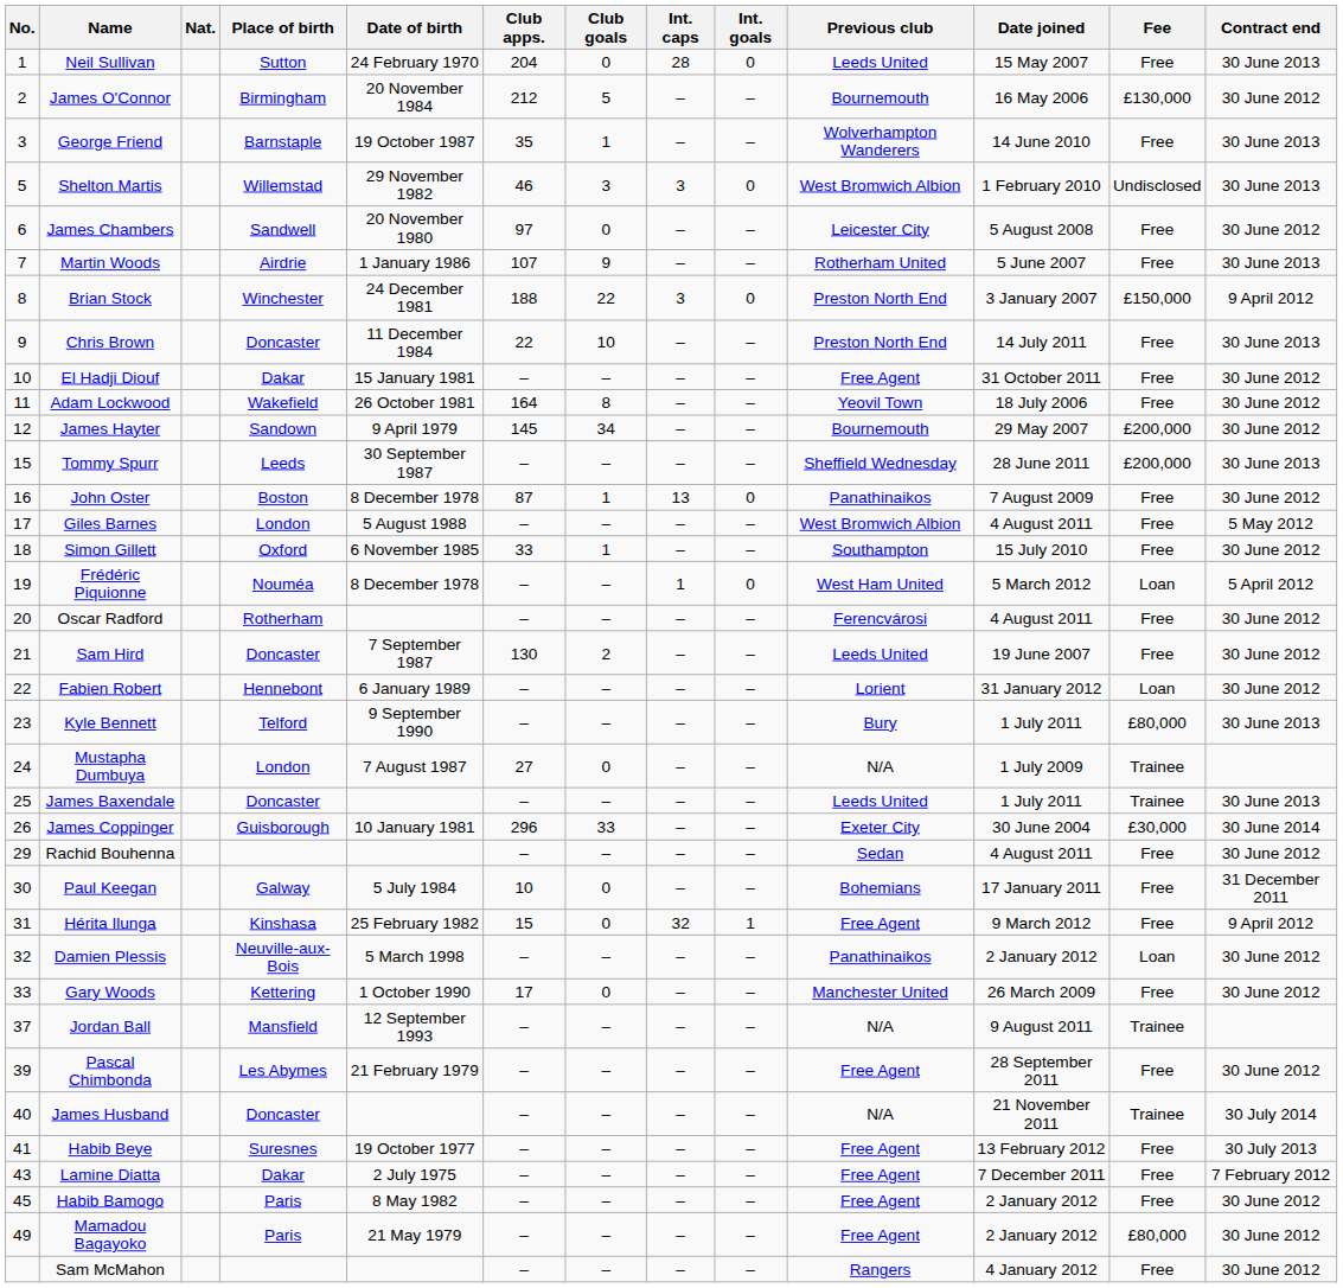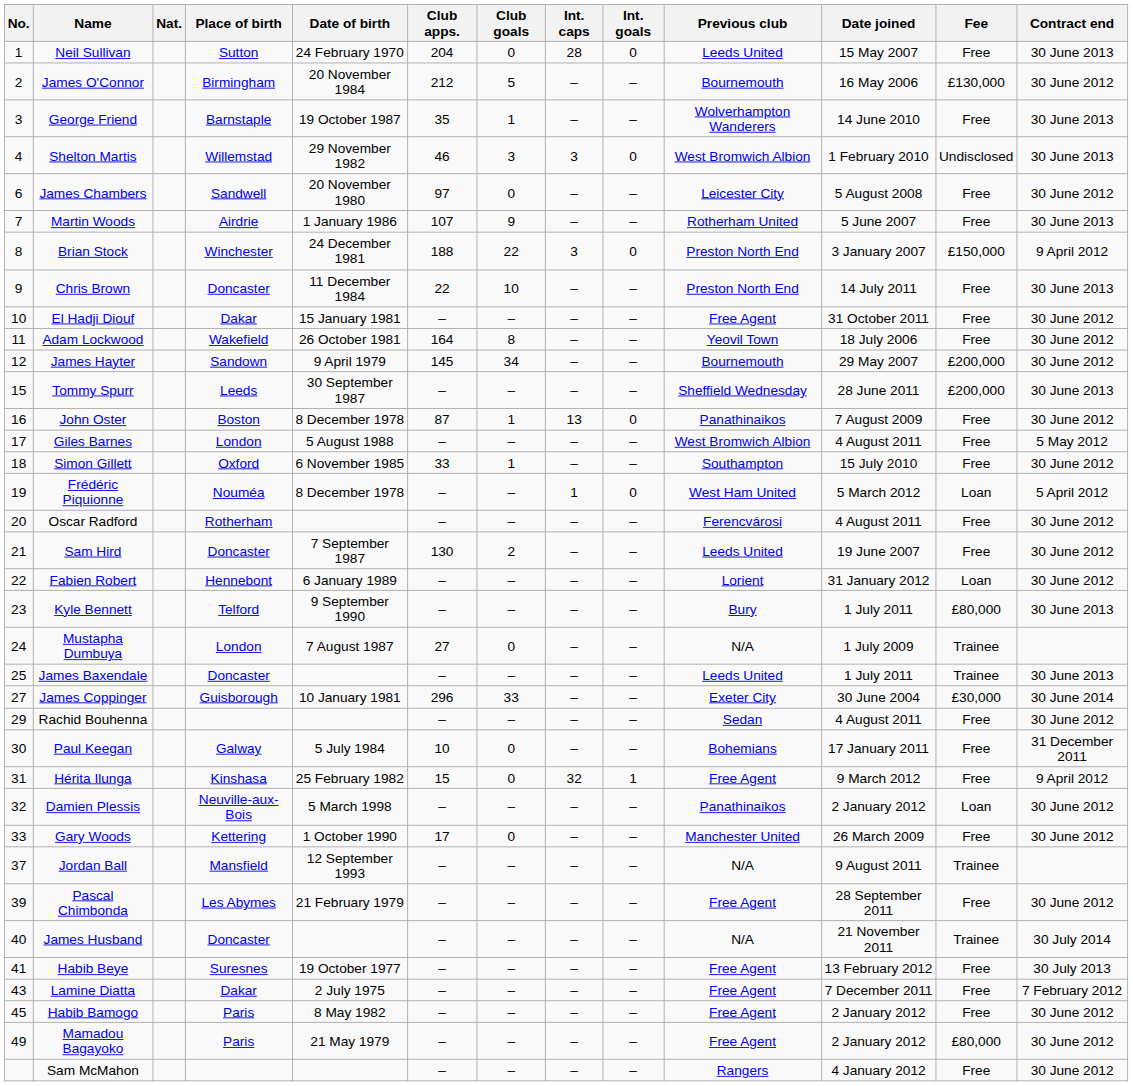 <table class="wikitable" style="text-align:center; font-size:95%;">
 <tr>
 <th>No.</th>
 <th>Name</th>
 <th>Nat.</th>
 <th>Place of birth</th>
 <th>Date of birth</th>
 <th>Club apps.</th>
 <th>Club goals</th>
 <th>Int. caps</th>
 <th>Int. goals</th>
 <th>Previous club</th>
 <th>Date joined</th>
 <th>Fee</th>
 <th>Contract end</th>
 </tr>
 <tr>
 <td>1</td>
 <td><a href='#'>Neil Sullivan</a></td>
 <td></td>
 <td><a href='#'>Sutton</a> </td>
 <td>24 February 1970</td>
 <td>204</td>
 <td>0</td>
 <td>28</td>
 <td>0</td>
 <td><a href='#'>Leeds United</a></td>
 <td>15 May 2007</td>
 <td>Free</td>
 <td>30 June 2013</td>
 </tr>
 <tr>
 <td>2</td>
 <td><a href='#'>James O'Connor</a></td>
 <td></td>
 <td><a href='#'>Birmingham</a></td>
 <td>20 November 1984</td>
 <td>212</td>
 <td>5</td>
 <td>–</td>
 <td>–</td>
 <td><a href='#'>Bournemouth</a></td>
 <td>16 May 2006</td>
 <td>£130,000</td>
 <td>30 June 2012</td>
 </tr>
 <tr>
 <td>3</td>
 <td><a href='#'>George Friend</a></td>
 <td></td>
 <td><a href='#'>Barnstaple</a></td>
 <td>19 October 1987</td>
 <td>35</td>
 <td>1</td>
 <td>–</td>
 <td>–</td>
 <td><a href='#'>Wolverhampton Wanderers</a></td>
 <td>14 June 2010</td>
 <td>Free</td>
 <td>30 June 2013</td>
 </tr>
 <tr>
-<td>5</td>
+<td>4</td>
 <td><a href='#'>Shelton Martis</a></td>
 <td></td>
 <td><a href='#'>Willemstad</a></td>
 <td>29 November 1982</td>
 <td>46</td>
 <td>3</td>
 <td>3</td>
 <td>0</td>
 <td><a href='#'>West Bromwich Albion</a></td>
 <td>1 February 2010</td>
 <td>Undisclosed</td>
 <td>30 June 2013</td>
 </tr>
 <tr>
 <td>6</td>
 <td><a href='#'>James Chambers</a></td>
 <td></td>
 <td><a href='#'>Sandwell</a></td>
 <td>20 November 1980</td>
 <td>97</td>
 <td>0</td>
 <td>–</td>
 <td>–</td>
 <td><a href='#'>Leicester City</a></td>
 <td>5 August 2008</td>
 <td>Free</td>
 <td>30 June 2012</td>
 </tr>
 <tr>
 <td>7</td>
 <td><a href='#'>Martin Woods</a></td>
 <td></td>
 <td><a href='#'>Airdrie</a></td>
 <td>1 January 1986</td>
 <td>107</td>
 <td>9</td>
 <td>–</td>
 <td>–</td>
 <td><a href='#'>Rotherham United</a></td>
 <td>5 June 2007</td>
 <td>Free</td>
 <td>30 June 2013</td>
 </tr>
 <tr>
 <td>8</td>
 <td><a href='#'>Brian Stock</a></td>
 <td></td>
 <td><a href='#'>Winchester</a> </td>
 <td>24 December 1981</td>
 <td>188</td>
 <td>22</td>
 <td>3</td>
 <td>0</td>
 <td><a href='#'>Preston North End</a></td>
 <td>3 January 2007</td>
 <td>£150,000</td>
 <td>9 April 2012</td>
 </tr>
 <tr>
 <td>9</td>
 <td><a href='#'>Chris Brown</a></td>
 <td></td>
 <td><a href='#'>Doncaster</a></td>
 <td>11 December 1984</td>
 <td>22</td>
 <td>10</td>
 <td>–</td>
 <td>–</td>
 <td><a href='#'>Preston North End</a></td>
 <td>14 July 2011</td>
 <td>Free</td>
 <td>30 June 2013</td>
 </tr>
 <tr>
 <td>10</td>
 <td><a href='#'>El Hadji Diouf</a></td>
 <td></td>
 <td><a href='#'>Dakar</a></td>
 <td>15 January 1981</td>
 <td>–</td>
 <td>–</td>
 <td>–</td>
 <td>–</td>
 <td><a href='#'>Free Agent</a></td>
 <td>31 October 2011</td>
 <td>Free</td>
 <td>30 June 2012</td>
 </tr>
 <tr>
 <td>11</td>
 <td><a href='#'>Adam Lockwood</a></td>
 <td></td>
 <td><a href='#'>Wakefield</a></td>
 <td>26 October 1981</td>
 <td>164</td>
 <td>8</td>
 <td>–</td>
 <td>–</td>
 <td><a href='#'>Yeovil Town</a></td>
 <td>18 July 2006</td>
 <td>Free</td>
 <td>30 June 2012</td>
 </tr>
 <tr>
 <td>12</td>
 <td><a href='#'>James Hayter</a></td>
 <td></td>
 <td><a href='#'>Sandown</a></td>
 <td>9 April 1979</td>
 <td>145</td>
 <td>34</td>
 <td>–</td>
 <td>–</td>
 <td><a href='#'>Bournemouth</a></td>
 <td>29 May 2007</td>
 <td>£200,000</td>
 <td>30 June 2012</td>
 </tr>
 <tr>
 <td>15</td>
 <td><a href='#'>Tommy Spurr</a></td>
 <td></td>
 <td><a href='#'>Leeds</a></td>
 <td>30 September 1987</td>
 <td>–</td>
 <td>–</td>
 <td>–</td>
 <td>–</td>
 <td><a href='#'>Sheffield Wednesday</a></td>
 <td>28 June 2011</td>
 <td>£200,000</td>
 <td>30 June 2013</td>
 </tr>
 <tr>
 <td>16</td>
 <td><a href='#'>John Oster</a></td>
 <td></td>
 <td><a href='#'>Boston</a> </td>
 <td>8 December 1978</td>
 <td>87</td>
 <td>1</td>
 <td>13</td>
 <td>0</td>
 <td><a href='#'>Panathinaikos</a></td>
 <td>7 August 2009</td>
 <td>Free</td>
 <td>30 June 2012</td>
 </tr>
 <tr>
 <td>17</td>
 <td><a href='#'>Giles Barnes</a></td>
 <td></td>
 <td><a href='#'>London</a></td>
 <td>5 August 1988</td>
 <td>–</td>
 <td>–</td>
 <td>–</td>
 <td>–</td>
 <td><a href='#'>West Bromwich Albion</a></td>
 <td>4 August 2011</td>
 <td>Free</td>
 <td>5 May 2012</td>
 </tr>
 <tr>
 <td>18</td>
 <td><a href='#'>Simon Gillett</a></td>
 <td></td>
 <td><a href='#'>Oxford</a></td>
 <td>6 November 1985</td>
 <td>33</td>
 <td>1</td>
 <td>–</td>
 <td>–</td>
 <td><a href='#'>Southampton</a></td>
 <td>15 July 2010</td>
 <td>Free</td>
 <td>30 June 2012</td>
 </tr>
 <tr>
 <td>19</td>
 <td><a href='#'>Frédéric Piquionne</a></td>
 <td></td>
 <td><a href='#'>Nouméa</a></td>
 <td>8 December 1978</td>
 <td>–</td>
 <td>–</td>
 <td>1</td>
 <td>0</td>
 <td><a href='#'>West Ham United</a></td>
 <td>5 March 2012</td>
 <td>Loan</td>
 <td>5 April 2012</td>
 </tr>
 <tr>
 <td>20</td>
 <td>Oscar Radford</td>
 <td></td>
 <td><a href='#'>Rotherham</a></td>
 <td></td>
 <td>–</td>
 <td>–</td>
 <td>–</td>
 <td>–</td>
 <td><a href='#'>Ferencvárosi</a></td>
 <td>4 August 2011</td>
 <td>Free</td>
 <td>30 June 2012</td>
 </tr>
 <tr>
 <td>21</td>
 <td><a href='#'>Sam Hird</a></td>
 <td></td>
 <td><a href='#'>Doncaster</a></td>
 <td>7 September 1987</td>
 <td>130</td>
 <td>2</td>
 <td>–</td>
 <td>–</td>
 <td><a href='#'>Leeds United</a></td>
 <td>19 June 2007</td>
 <td>Free</td>
 <td>30 June 2012</td>
 </tr>
 <tr>
 <td>22</td>
 <td><a href='#'>Fabien Robert</a></td>
 <td></td>
 <td><a href='#'>Hennebont</a></td>
 <td>6 January 1989</td>
 <td>–</td>
 <td>–</td>
 <td>–</td>
 <td>–</td>
 <td><a href='#'>Lorient</a></td>
 <td>31 January 2012</td>
 <td>Loan</td>
 <td>30 June 2012</td>
 </tr>
 <tr>
 <td>23</td>
 <td><a href='#'>Kyle Bennett</a></td>
 <td></td>
 <td><a href='#'>Telford</a></td>
 <td>9 September 1990</td>
 <td>–</td>
 <td>–</td>
 <td>–</td>
 <td>–</td>
 <td><a href='#'>Bury</a></td>
 <td>1 July 2011</td>
 <td>£80,000</td>
 <td>30 June 2013</td>
 </tr>
 <tr>
 <td>24</td>
 <td><a href='#'>Mustapha Dumbuya</a></td>
 <td></td>
 <td><a href='#'>London</a></td>
 <td>7 August 1987</td>
 <td>27</td>
 <td>0</td>
 <td>–</td>
 <td>–</td>
 <td>N/A</td>
 <td>1 July 2009</td>
 <td>Trainee</td>
 <td></td>
 </tr>
 <tr>
 <td>25</td>
 <td><a href='#'>James Baxendale</a></td>
 <td></td>
 <td><a href='#'>Doncaster</a></td>
 <td></td>
 <td>–</td>
 <td>–</td>
 <td>–</td>
 <td>–</td>
 <td><a href='#'>Leeds United</a></td>
 <td>1 July 2011</td>
 <td>Trainee</td>
 <td>30 June 2013</td>
 </tr>
 <tr>
-<td>26</td>
+<td>27</td>
 <td><a href='#'>James Coppinger</a></td>
 <td></td>
 <td><a href='#'>Guisborough</a></td>
 <td>10 January 1981</td>
 <td>296</td>
 <td>33</td>
 <td>–</td>
 <td>–</td>
 <td><a href='#'>Exeter City</a></td>
 <td>30 June 2004</td>
 <td>£30,000</td>
 <td>30 June 2014</td>
 </tr>
 <tr>
 <td>29</td>
 <td>Rachid Bouhenna</td>
 <td></td>
 <td></td>
 <td></td>
 <td>–</td>
 <td>–</td>
 <td>–</td>
 <td>–</td>
 <td><a href='#'>Sedan</a></td>
 <td>4 August 2011</td>
 <td>Free</td>
 <td>30 June 2012</td>
 </tr>
 <tr>
 <td>30</td>
 <td><a href='#'>Paul Keegan</a></td>
 <td></td>
 <td><a href='#'>Galway</a></td>
 <td>5 July 1984</td>
 <td>10</td>
 <td>0</td>
 <td>–</td>
 <td>–</td>
 <td><a href='#'>Bohemians</a></td>
 <td>17 January 2011</td>
 <td>Free</td>
 <td>31 December 2011</td>
 </tr>
 <tr>
 <td>31</td>
 <td><a href='#'>Hérita Ilunga</a></td>
 <td></td>
 <td><a href='#'>Kinshasa</a></td>
 <td>25 February 1982</td>
 <td>15</td>
 <td>0</td>
 <td>32</td>
 <td>1</td>
 <td><a href='#'>Free Agent</a></td>
 <td>9 March 2012</td>
 <td>Free</td>
 <td>9 April 2012</td>
 </tr>
 <tr>
 <td>32</td>
 <td><a href='#'>Damien Plessis</a></td>
 <td></td>
 <td><a href='#'>Neuville-aux-Bois</a></td>
 <td>5 March 1998</td>
 <td>–</td>
 <td>–</td>
 <td>–</td>
 <td>–</td>
 <td><a href='#'>Panathinaikos</a></td>
 <td>2 January 2012</td>
 <td>Loan</td>
 <td>30 June 2012</td>
 </tr>
 <tr>
 <td>33</td>
 <td><a href='#'>Gary Woods</a></td>
 <td></td>
 <td><a href='#'>Kettering</a></td>
 <td>1 October 1990</td>
 <td>17</td>
 <td>0</td>
 <td>–</td>
 <td>–</td>
 <td><a href='#'>Manchester United</a></td>
 <td>26 March 2009</td>
 <td>Free</td>
 <td>30 June 2012</td>
 </tr>
 <tr>
 <td>37</td>
 <td><a href='#'>Jordan Ball</a></td>
 <td></td>
 <td><a href='#'>Mansfield</a></td>
 <td>12 September 1993</td>
 <td>–</td>
 <td>–</td>
 <td>–</td>
 <td>–</td>
 <td>N/A</td>
 <td>9 August 2011</td>
 <td>Trainee</td>
 <td></td>
 </tr>
 <tr>
 <td>39</td>
 <td><a href='#'>Pascal Chimbonda</a></td>
 <td></td>
 <td><a href='#'>Les Abymes</a></td>
 <td>21 February 1979</td>
 <td>–</td>
 <td>–</td>
 <td>–</td>
 <td>–</td>
 <td><a href='#'>Free Agent</a></td>
 <td>28 September 2011</td>
 <td>Free</td>
 <td>30 June 2012</td>
 </tr>
 <tr>
 <td>40</td>
 <td><a href='#'>James Husband</a></td>
 <td></td>
 <td><a href='#'>Doncaster</a></td>
 <td></td>
 <td>–</td>
 <td>–</td>
 <td>–</td>
 <td>–</td>
 <td>N/A</td>
 <td>21 November 2011</td>
 <td>Trainee</td>
 <td>30 July 2014</td>
 </tr>
 <tr>
 <td>41</td>
 <td><a href='#'>Habib Beye</a></td>
 <td></td>
 <td><a href='#'>Suresnes</a></td>
 <td>19 October 1977</td>
 <td>–</td>
 <td>–</td>
 <td>–</td>
 <td>–</td>
 <td><a href='#'>Free Agent</a></td>
 <td>13 February 2012</td>
 <td>Free</td>
 <td>30 July 2013</td>
 </tr>
 <tr>
 <td>43</td>
 <td><a href='#'>Lamine Diatta</a></td>
 <td></td>
 <td><a href='#'>Dakar</a></td>
 <td>2 July 1975</td>
 <td>–</td>
 <td>–</td>
 <td>–</td>
 <td>–</td>
 <td><a href='#'>Free Agent</a></td>
 <td>7 December 2011</td>
 <td>Free</td>
 <td>7 February 2012</td>
 </tr>
 <tr>
 <td>45</td>
 <td><a href='#'>Habib Bamogo</a></td>
 <td></td>
 <td><a href='#'>Paris</a> </td>
 <td>8 May 1982</td>
 <td>–</td>
 <td>–</td>
 <td>–</td>
 <td>–</td>
 <td><a href='#'>Free Agent</a></td>
 <td>2 January 2012</td>
 <td>Free</td>
 <td>30 June 2012</td>
 </tr>
 <tr>
 <td>49</td>
 <td><a href='#'>Mamadou Bagayoko</a></td>
 <td></td>
 <td><a href='#'>Paris</a> </td>
 <td>21 May 1979</td>
 <td>–</td>
 <td>–</td>
 <td>–</td>
 <td>–</td>
 <td><a href='#'>Free Agent</a></td>
 <td>2 January 2012</td>
 <td>£80,000</td>
 <td>30 June 2012</td>
 </tr>
 <tr>
 <td></td>
 <td>Sam McMahon</td>
 <td></td>
 <td></td>
 <td></td>
 <td>–</td>
 <td>–</td>
 <td>–</td>
 <td>–</td>
 <td><a href='#'>Rangers</a></td>
 <td>4 January 2012</td>
 <td>Free</td>
 <td>30 June 2012</td>
 </tr>
 </table>
